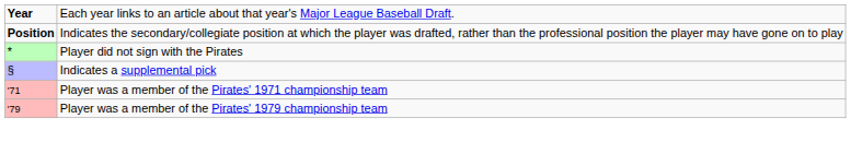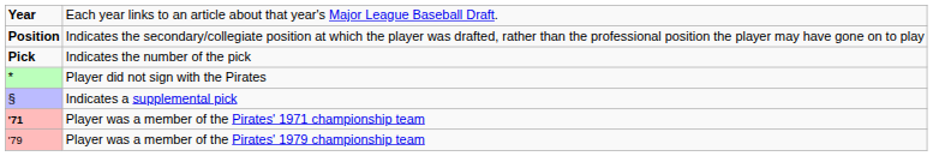 <table class="wikitable" border="1">
 <tr>
 <td><strong>Year</strong></td>
 <td>Each year links to an article about that year's <a href='#'>Major League Baseball Draft</a>.</td>
 </tr>
 <tr>
 <td><strong>Position</strong></td>
 <td>Indicates the secondary/collegiate position at which the player was drafted, rather than the professional position the player may have gone on to play</td>
 </tr>
 <tr>
+<td><strong>Pick</strong></td>
+<td>Indicates the number of the pick</td>
+</tr>
+<tr>
 <td style="background:#bfb;">*</td>
 <td>Player did not sign with the Pirates</td>
 </tr>
 <tr>
 <td bgcolor="#bbbbff">§</td>
 <td>Indicates a <a href='#'>supplemental pick</a></td>
 </tr>
 <tr>
-<td bgcolor="#ffbbbb"><small>'71</small></td>
+<td bgcolor="#ffbbbb"><strong><small>'71</small></strong></td>
 <td>Player was a member of the <a href='#'>Pirates' 1971 championship team</a></td>
 </tr>
 <tr>
 <td bgcolor="#ffbbbb"><small>'79</small></td>
 <td>Player was a member of the <a href='#'>Pirates' 1979 championship team</a></td>
 </tr>
 </table>
